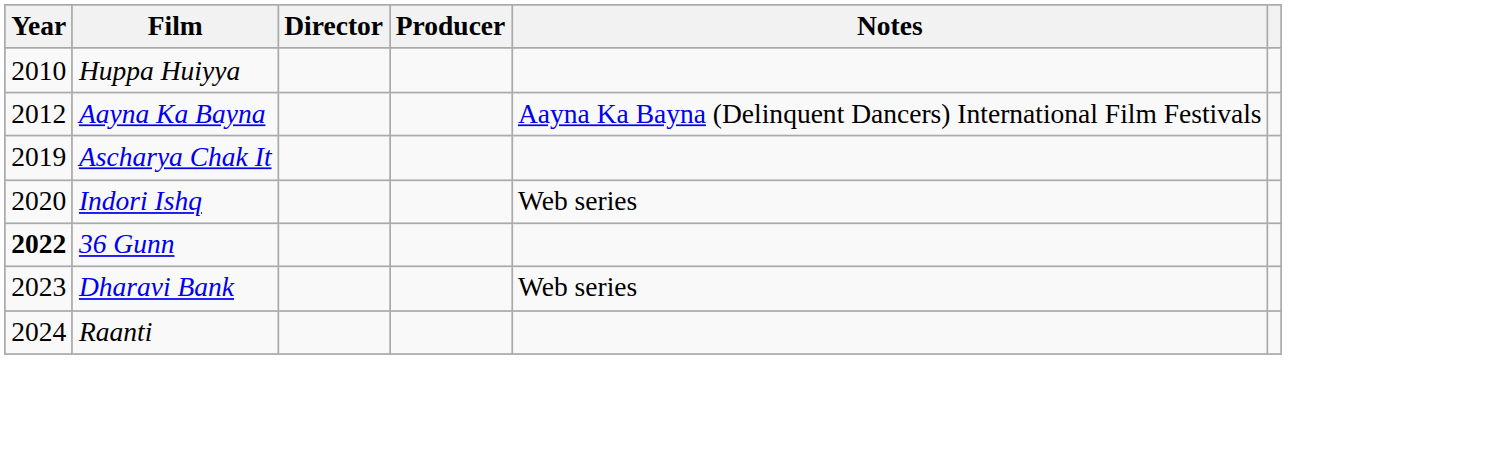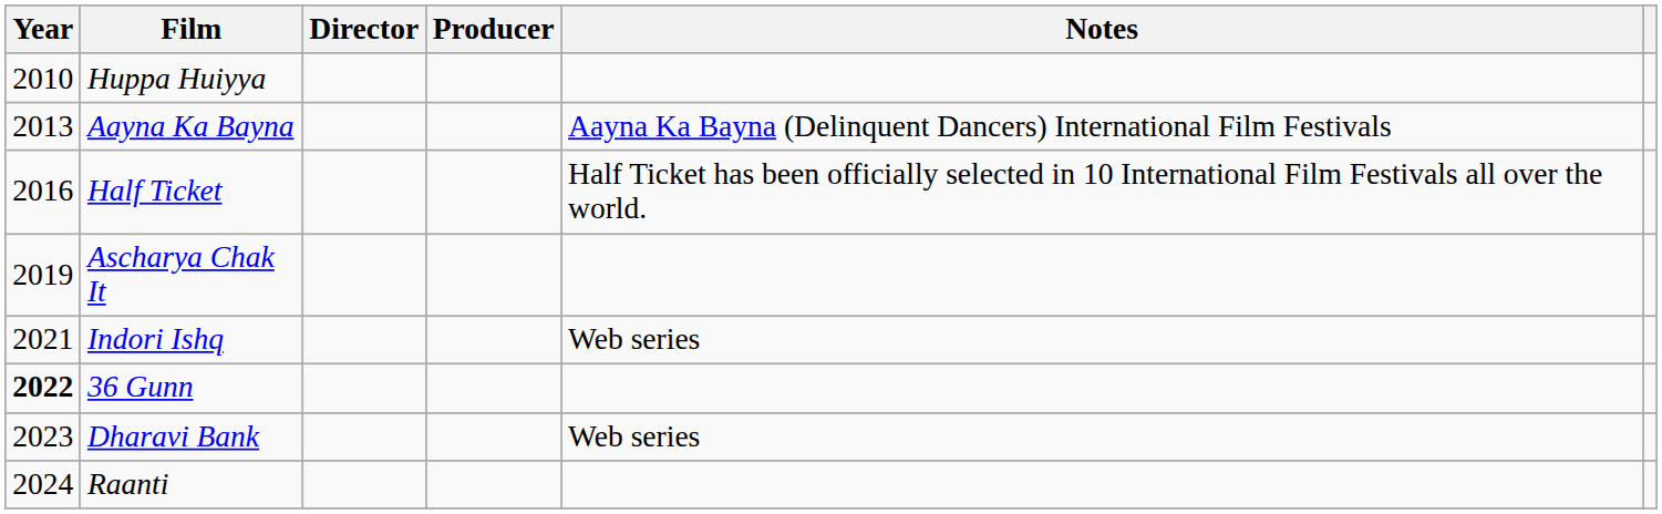 <table class="wikitable">
 <tr>
 <th>Year</th>
 <th>Film</th>
 <th>Director</th>
 <th>Producer</th>
 <th>Notes</th>
 <th></th>
 </tr>
 <tr>
 <td>2010</td>
 <td><em>Huppa Huiyya</em></td>
 <td></td>
 <td></td>
 <td></td>
 <td></td>
 </tr>
 <tr>
-<td>2012</td>
+<td>2013</td>
 <td><em><a href='#'>Aayna Ka Bayna</a></em></td>
 <td></td>
 <td></td>
 <td><a href='#'>Aayna Ka Bayna</a> (Delinquent Dancers) International Film Festivals</td>
+<td></td>
+</tr>
+<tr>
+<td>2016</td>
+<td><a href='#'><em>Half Ticket</em></a></td>
+<td></td>
+<td></td>
+<td>Half Ticket has been officially selected in 10 International Film Festivals all over the world.</td>
 <td></td>
 </tr>
 <tr>
 <td>2019</td>
 <td><a href='#'><em>Ascharya Chak It</em></a></td>
 <td></td>
 <td></td>
 <td></td>
 <td></td>
 </tr>
 <tr>
-<td>2020</td>
+<td>2021</td>
 <td><em><a href='#'>Indori Ishq</a></em></td>
 <td></td>
 <td></td>
 <td>Web series</td>
 <td></td>
 </tr>
 <tr>
 <td><strong>2022</strong></td>
 <td><em><a href='#'>36 Gunn</a></em></td>
 <td></td>
 <td></td>
 <td></td>
 <td></td>
 </tr>
 <tr>
 <td>2023</td>
 <td><a href='#'><em>Dharavi Bank</em></a></td>
 <td></td>
 <td></td>
 <td>Web series</td>
 <td></td>
 </tr>
 <tr>
 <td>2024</td>
 <td><em>Raanti</em></td>
 <td></td>
 <td></td>
 <td></td>
 <td></td>
 </tr>
 </table>
